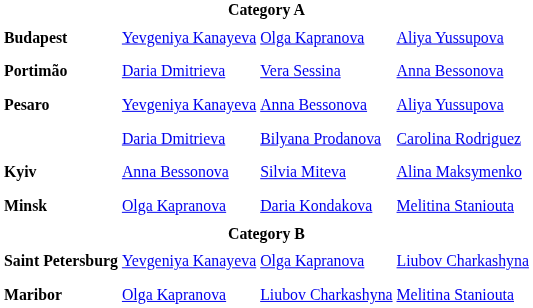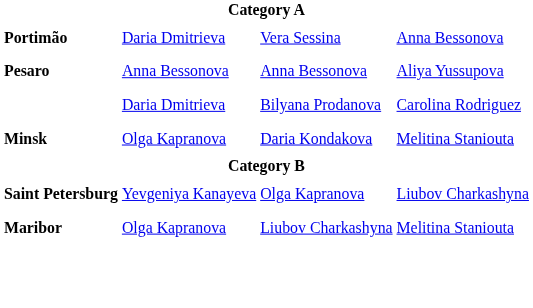 <table>
 <tr>
 <td colspan="4" style="text-align:center;"><strong>Category A</strong></td>
-</tr>
-<tr>
-<th scope=row style="text-align:left">Budapest </th>
-<td style="height:30px;"> <a href='#'>Yevgeniya Kanayeva</a></td>
-<td style="height:30px;"> <a href='#'>Olga Kapranova</a></td>
-<td style="height:30px;"> <a href='#'>Aliya Yussupova</a></td>
 </tr>
 <tr>
 <th scope=row style="text-align:left">Portimão </th>
 <td style="height:30px;"> <a href='#'>Daria Dmitrieva</a></td>
 <td style="height:30px;"> <a href='#'>Vera Sessina</a></td>
 <td style="height:30px;"> <a href='#'>Anna Bessonova</a></td>
 </tr>
 <tr>
 <th scope=row style="text-align:left">Pesaro </th>
-<td style="height:30px;"> <a href='#'>Yevgeniya Kanayeva</a></td>
+<td style="height:30px;"> <a href='#'>Anna Bessonova</a></td>
 <td style="height:30px;"> <a href='#'>Anna Bessonova</a></td>
 <td style="height:30px;"> <a href='#'>Aliya Yussupova</a></td>
 </tr>
 <tr>
 <th scope=row style="text-align:left"></th>
 <td style="height:30px;"> <a href='#'>Daria Dmitrieva</a></td>
 <td style="height:30px;"> <a href='#'>Bilyana Prodanova</a></td>
 <td style="height:30px;"> <a href='#'>Carolina Rodriguez</a></td>
-</tr>
-<tr>
-<th scope=row style="text-align:left">Kyiv </th>
-<td style="height:30px;"> <a href='#'>Anna Bessonova</a></td>
-<td style="height:30px;"> <a href='#'>Silvia Miteva</a></td>
-<td style="height:30px;"> <a href='#'>Alina Maksymenko</a></td>
 </tr>
 <tr>
 <th scope=row style="text-align:left">Minsk </th>
 <td style="height:30px;"> <a href='#'>Olga Kapranova</a></td>
 <td style="height:30px;"> <a href='#'>Daria Kondakova</a></td>
 <td style="height:30px;"> <a href='#'>Melitina Staniouta</a></td>
 </tr>
 <tr>
 <td colspan="4" style="text-align:center;"><strong>Category B</strong></td>
 </tr>
 <tr>
 <th scope=row style="text-align:left">Saint Petersburg </th>
 <td style="height:30px;"> <a href='#'>Yevgeniya Kanayeva</a></td>
 <td style="height:30px;"> <a href='#'>Olga Kapranova</a></td>
 <td style="height:30px;"> <a href='#'>Liubov Charkashyna</a></td>
 </tr>
 <tr>
 <th scope=row style="text-align:left">Maribor </th>
 <td style="height:30px;"> <a href='#'>Olga Kapranova</a></td>
 <td style="height:30px;"> <a href='#'>Liubov Charkashyna</a></td>
 <td style="height:30px;"> <a href='#'>Melitina Staniouta</a></td>
 </tr>
 </table>
